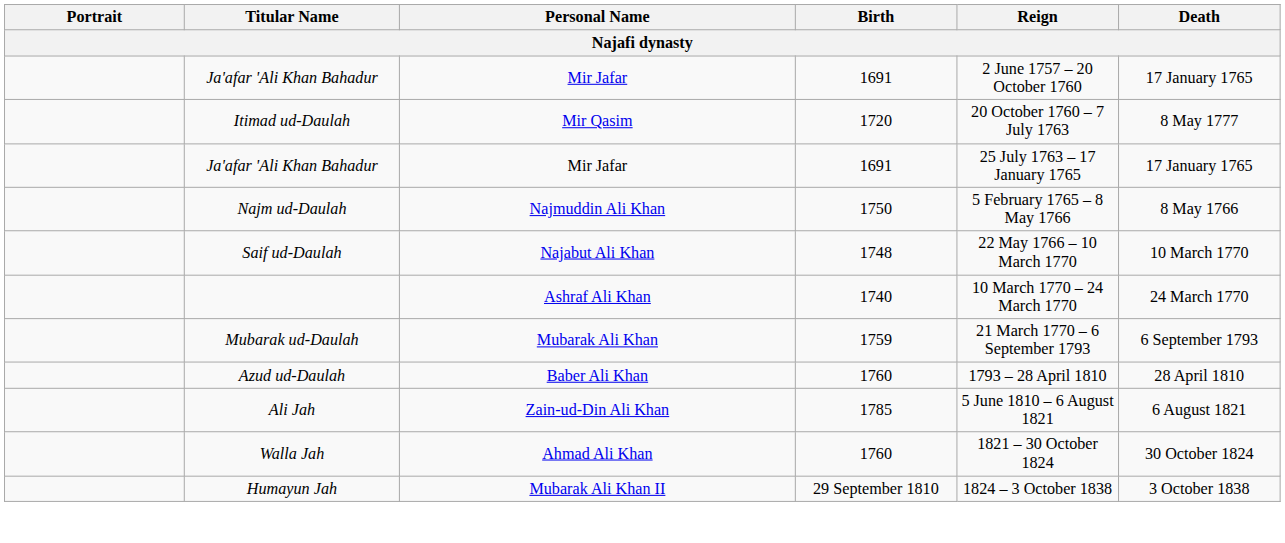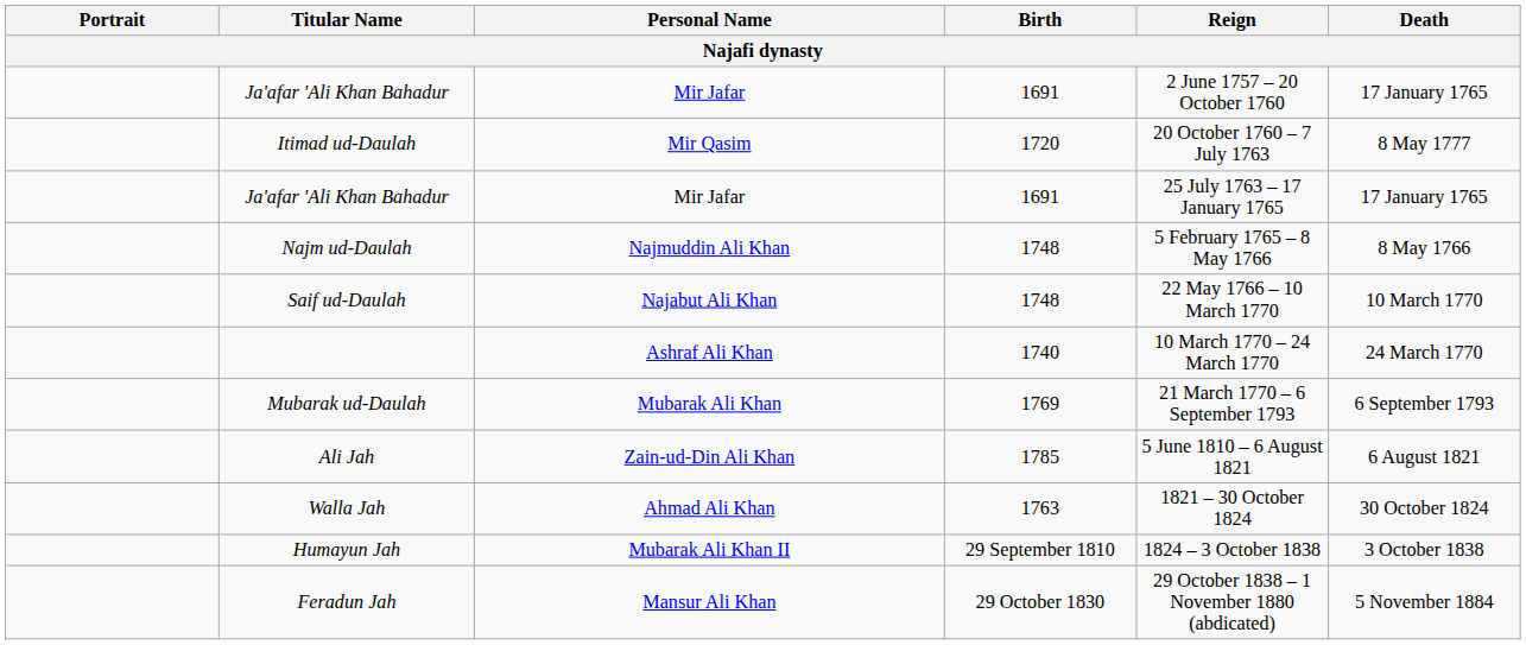 <table class="wikitable" style="width:100%; text-align:center;">
 <tr>
 <th style="width:10%;">Portrait</th>
 <th style="width:12%;">Titular Name</th>
 <th style="width:22%;">Personal Name</th>
 <th style="width:9%;">Birth</th>
 <th style="width:9%;">Reign</th>
 <th style="width:9%;">Death</th>
 </tr>
 <tr>
 <th scope="row" colspan="6">Najafi dynasty</th>
 </tr>
 <tr>
 <td></td>
 <td><em>Ja'afar 'Ali Khan Bahadur</em></td>
 <td><a href='#'>Mir Jafar</a></td>
 <td>1691</td>
 <td>2 June 1757 – 20 October 1760</td>
 <td>17 January 1765</td>
 </tr>
 <tr>
 <td></td>
 <td><em> Itimad ud-Daulah</em></td>
 <td><a href='#'>Mir Qasim</a></td>
 <td>1720</td>
 <td>20 October 1760 – 7 July 1763</td>
 <td>8 May 1777</td>
 </tr>
 <tr>
 <td></td>
 <td><em>Ja'afar 'Ali Khan Bahadur</em></td>
 <td>Mir Jafar</td>
 <td>1691</td>
 <td>25 July 1763 – 17 January 1765</td>
 <td>17 January 1765</td>
 </tr>
 <tr>
 <td></td>
 <td><em>Najm ud-Daulah</em></td>
 <td><a href='#'>Najmuddin Ali Khan</a></td>
-<td>1750</td>
+<td>1748</td>
 <td>5 February 1765 – 8 May 1766</td>
 <td>8 May 1766</td>
 </tr>
 <tr>
 <td></td>
 <td><em>Saif ud-Daulah</em></td>
 <td><a href='#'>Najabut Ali Khan</a></td>
 <td>1748</td>
 <td>22 May 1766 – 10 March 1770</td>
 <td>10 March 1770</td>
 </tr>
 <tr>
 <td></td>
 <td></td>
 <td><a href='#'>Ashraf Ali Khan</a></td>
 <td>1740</td>
 <td>10 March 1770 – 24 March 1770</td>
 <td>24 March 1770</td>
 </tr>
 <tr>
 <td></td>
 <td><em>Mubarak ud-Daulah</em></td>
 <td><a href='#'>Mubarak Ali Khan</a></td>
-<td>1759</td>
+<td>1769</td>
 <td>21 March 1770 – 6 September 1793</td>
 <td>6 September 1793</td>
-</tr>
-<tr>
-<td></td>
-<td><em>Azud ud-Daulah</em></td>
-<td><a href='#'>Baber Ali Khan</a></td>
-<td>1760</td>
-<td>1793 – 28 April 1810</td>
-<td>28 April 1810</td>
 </tr>
 <tr>
 <td></td>
 <td><em>Ali Jah</em></td>
 <td><a href='#'>Zain-ud-Din Ali Khan</a></td>
 <td>1785</td>
 <td>5 June 1810 – 6 August 1821</td>
 <td>6 August 1821</td>
 </tr>
 <tr>
 <td></td>
 <td><em>Walla Jah</em></td>
 <td><a href='#'>Ahmad Ali Khan</a></td>
-<td>1760</td>
+<td>1763</td>
 <td>1821 – 30 October 1824</td>
 <td>30 October 1824</td>
 </tr>
 <tr>
 <td></td>
 <td><em>Humayun Jah</em></td>
 <td><a href='#'>Mubarak Ali Khan II</a></td>
 <td>29 September 1810</td>
 <td>1824 – 3 October 1838</td>
 <td>3 October 1838</td>
 </tr>
+<tr>
+<td></td>
+<td><em>Feradun Jah</em></td>
+<td><a href='#'>Mansur Ali Khan</a></td>
+<td>29 October 1830</td>
+<td>29 October 1838 – 1 November 1880 (abdicated)</td>
+<td>5 November 1884</td>
+</tr>
 </table>
